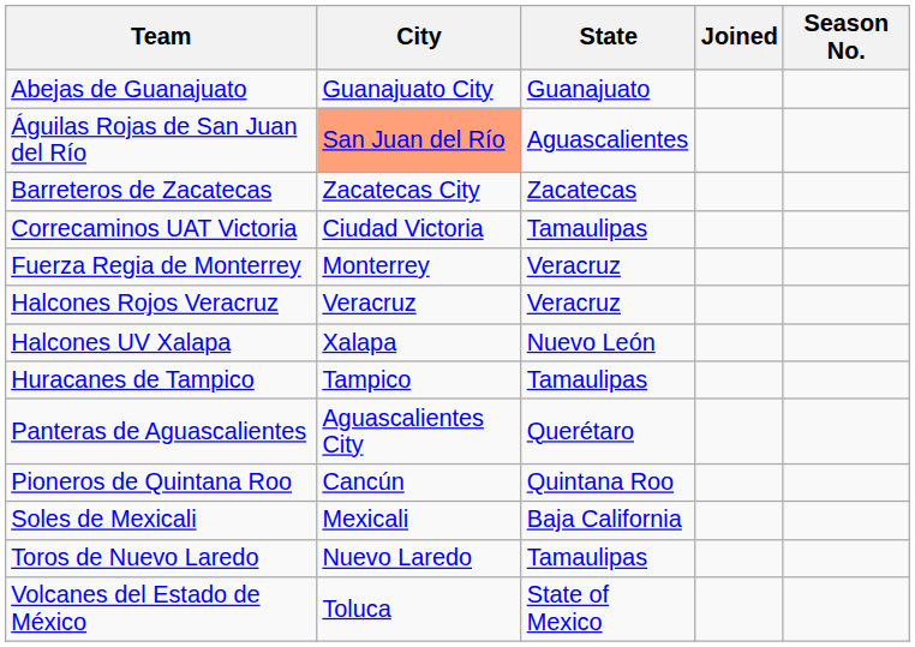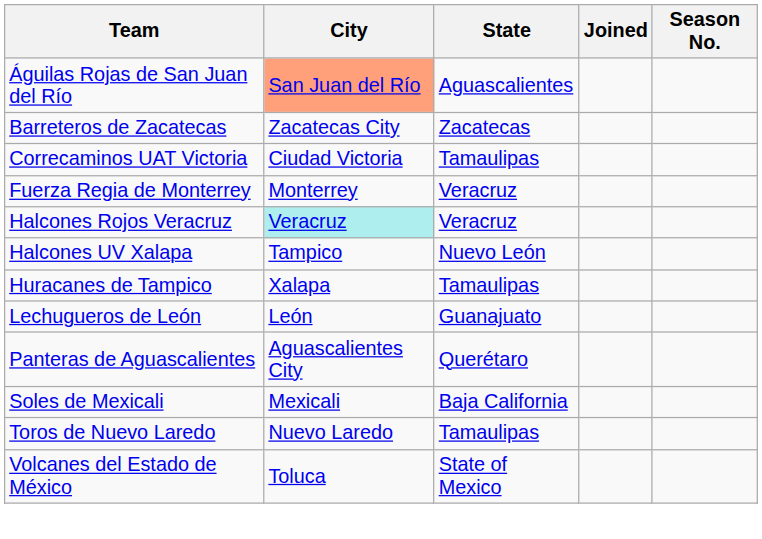 <table class="wikitable sortable">
 <tr>
 <th>Team</th>
 <th>City</th>
 <th>State</th>
 <th>Joined</th>
 <th>Season No.</th>
-</tr>
-<tr>
-<td><a href='#'>Abejas de Guanajuato</a></td>
-<td><a href='#'>Guanajuato City</a></td>
-<td><a href='#'>Guanajuato</a></td>
-<td></td>
-<td></td>
 </tr>
 <tr>
 <td><a href='#'>Águilas Rojas de San Juan del Río</a></td>
 <td style="background: lightsalmon;"><a href='#'>San Juan del Río</a></td>
 <td><a href='#'>Aguascalientes</a></td>
 <td></td>
 <td></td>
 </tr>
 <tr>
 <td><a href='#'>Barreteros de Zacatecas</a></td>
 <td><a href='#'>Zacatecas City</a></td>
 <td><a href='#'>Zacatecas</a></td>
 <td></td>
 <td></td>
 </tr>
 <tr>
 <td><a href='#'>Correcaminos UAT Victoria</a></td>
 <td><a href='#'>Ciudad Victoria</a></td>
 <td><a href='#'>Tamaulipas</a></td>
 <td></td>
 <td></td>
 </tr>
 <tr>
 <td><a href='#'>Fuerza Regia de Monterrey</a></td>
 <td><a href='#'>Monterrey</a></td>
 <td><a href='#'>Veracruz</a></td>
 <td></td>
 <td></td>
 </tr>
 <tr>
 <td><a href='#'>Halcones Rojos Veracruz</a></td>
-<td><a href='#'>Veracruz</a></td>
+<td style="background: paleturquoise;"><a href='#'>Veracruz</a></td>
 <td><a href='#'>Veracruz</a></td>
 <td></td>
 <td></td>
 </tr>
 <tr>
 <td><a href='#'>Halcones UV Xalapa</a></td>
-<td><a href='#'>Xalapa</a></td>
+<td><a href='#'>Tampico</a></td>
 <td><a href='#'>Nuevo León</a></td>
 <td></td>
 <td></td>
 </tr>
 <tr>
 <td><a href='#'>Huracanes de Tampico</a></td>
-<td><a href='#'>Tampico</a></td>
+<td><a href='#'>Xalapa</a></td>
 <td><a href='#'>Tamaulipas</a></td>
+<td></td>
+<td></td>
+</tr>
+<tr>
+<td><a href='#'>Lechugueros de León</a></td>
+<td><a href='#'>León</a></td>
+<td><a href='#'>Guanajuato</a></td>
 <td></td>
 <td></td>
 </tr>
 <tr>
 <td><a href='#'>Panteras de Aguascalientes</a></td>
 <td><a href='#'>Aguascalientes City</a></td>
 <td><a href='#'>Querétaro</a></td>
-<td></td>
-<td></td>
-</tr>
-<tr>
-<td><a href='#'>Pioneros de Quintana Roo</a></td>
-<td><a href='#'>Cancún</a></td>
-<td><a href='#'>Quintana Roo</a></td>
 <td></td>
 <td></td>
 </tr>
 <tr>
 <td><a href='#'>Soles de Mexicali</a></td>
 <td><a href='#'>Mexicali</a></td>
 <td><a href='#'>Baja California</a></td>
 <td></td>
 <td></td>
 </tr>
 <tr>
 <td><a href='#'>Toros de Nuevo Laredo</a></td>
 <td><a href='#'>Nuevo Laredo</a></td>
 <td><a href='#'>Tamaulipas</a></td>
 <td></td>
 <td></td>
 </tr>
 <tr>
 <td><a href='#'>Volcanes del Estado de México</a></td>
 <td><a href='#'>Toluca</a></td>
 <td><a href='#'>State of Mexico</a></td>
 <td></td>
 <td></td>
 </tr>
 </table>
